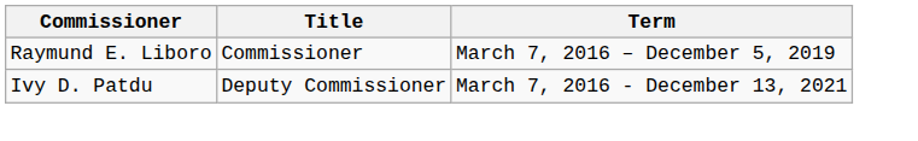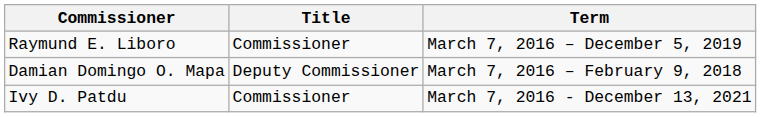 <table class="wikitable">
 <tr>
 <th>Commissioner</th>
 <th>Title</th>
 <th>Term</th>
 </tr>
 <tr>
 <td>Raymund E. Liboro</td>
 <td>Commissioner</td>
 <td>March 7, 2016 – December 5, 2019</td>
 </tr>
 <tr>
+<td>Damian Domingo O. Mapa</td>
+<td>Deputy Commissioner</td>
+<td>March 7, 2016 – February 9, 2018</td>
+</tr>
+<tr>
 <td>Ivy D. Patdu</td>
-<td>Deputy Commissioner</td>
+<td>Commissioner</td>
 <td>March 7, 2016 - December 13, 2021</td>
 </tr>
 </table>
